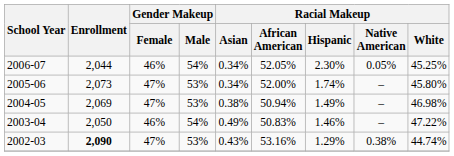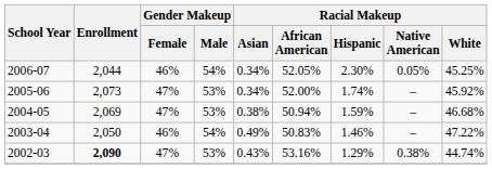 <table class="wikitable" style="font-size: 95%;">
 <tr>
 <th rowspan="2">School Year</th>
 <th rowspan="2">Enrollment</th>
 <th colspan="2">Gender Makeup</th>
 <th colspan="5">Racial Makeup</th>
 </tr>
 <tr>
 <th>Female</th>
 <th>Male</th>
 <th>Asian</th>
 <th>African <br>American</th>
 <th>Hispanic</th>
 <th>Native <br>American</th>
 <th>White</th>
 </tr>
 <tr>
 <td align="left">2006-07</td>
 <td align="center">2,044</td>
 <td align="center">46%</td>
 <td align="center">54%</td>
 <td align="center">0.34%</td>
 <td align="center">52.05%</td>
 <td align="center">2.30%</td>
 <td align="center">0.05%</td>
 <td align="center">45.25%</td>
 </tr>
 <tr>
 <td align="left">2005-06</td>
 <td align="center">2,073</td>
 <td align="center">47%</td>
 <td align="center">53%</td>
 <td align="center">0.34%</td>
 <td align="center">52.00%</td>
 <td align="center">1.74%</td>
 <td align="center">–</td>
-<td align="center">45.80%</td>
+<td align="center">45.92%</td>
 </tr>
 <tr>
 <td align="left">2004-05</td>
 <td align="center">2,069</td>
 <td align="center">47%</td>
 <td align="center">53%</td>
 <td align="center">0.38%</td>
 <td align="center">50.94%</td>
-<td align="center">1.49%</td>
+<td align="center">1.59%</td>
 <td align="center">–</td>
-<td align="center">46.98%</td>
+<td align="center">46.68%</td>
 </tr>
 <tr>
 <td align="left">2003-04</td>
 <td align="center">2,050</td>
 <td align="center">46%</td>
 <td align="center">54%</td>
 <td align="center">0.49%</td>
 <td align="center">50.83%</td>
 <td align="center">1.46%</td>
 <td align="center">–</td>
 <td align="center">47.22%</td>
 </tr>
 <tr>
 <td align="left">2002-03</td>
 <td align="center"><strong>2,090</strong></td>
 <td align="center">47%</td>
 <td align="center">53%</td>
 <td align="center">0.43%</td>
 <td align="center">53.16%</td>
 <td align="center">1.29%</td>
 <td align="center">0.38%</td>
 <td align="center">44.74%</td>
 </tr>
 <tr>
 </tr>
 </table>
